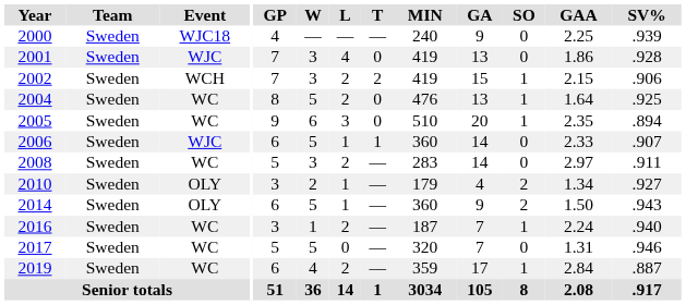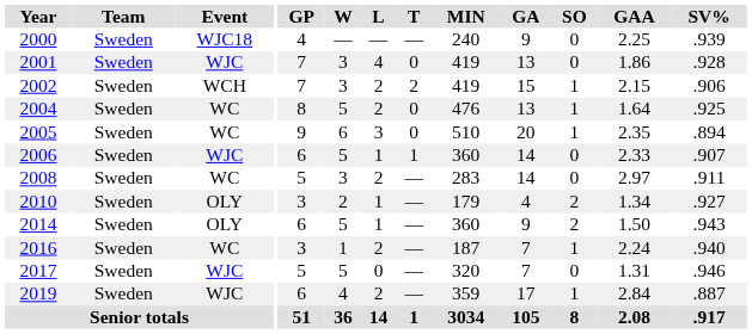 <table border="0" cellpadding="1" cellspacing="0" ID="Table3" style="text-align:center; width:40em;">
 <tr bgcolor="#e0e0e0">
 <th>Year</th>
 <th>Team</th>
 <th>Event</th>
 <th rowspan="99" bgcolor="#ffffff"></th>
 <th>GP</th>
 <th>W</th>
 <th>L</th>
 <th>T</th>
 <th>MIN</th>
 <th>GA</th>
 <th>SO</th>
 <th>GAA</th>
 <th>SV%</th>
 </tr>
 <tr>
 <td><a href='#'>2000</a></td>
 <td><a href='#'>Sweden</a></td>
 <td><a href='#'>WJC18</a></td>
 <td>4</td>
 <td>—</td>
 <td>—</td>
 <td>—</td>
 <td>240</td>
 <td>9</td>
 <td>0</td>
 <td>2.25</td>
 <td>.939</td>
 </tr>
 <tr bgcolor="#f0f0f0">
 <td><a href='#'>2001</a></td>
 <td><a href='#'>Sweden</a></td>
 <td><a href='#'>WJC</a></td>
 <td>7</td>
 <td>3</td>
 <td>4</td>
 <td>0</td>
 <td>419</td>
 <td>13</td>
 <td>0</td>
 <td>1.86</td>
 <td>.928</td>
 </tr>
 <tr>
 <td><a href='#'>2002</a></td>
 <td>Sweden</td>
 <td>WCH</td>
 <td>7</td>
 <td>3</td>
 <td>2</td>
 <td>2</td>
 <td>419</td>
 <td>15</td>
 <td>1</td>
 <td>2.15</td>
 <td>.906</td>
 </tr>
 <tr bgcolor="#f0f0f0">
 <td><a href='#'>2004</a></td>
 <td>Sweden</td>
 <td>WC</td>
 <td>8</td>
 <td>5</td>
 <td>2</td>
 <td>0</td>
 <td>476</td>
 <td>13</td>
 <td>1</td>
 <td>1.64</td>
 <td>.925</td>
 </tr>
 <tr>
 <td><a href='#'>2005</a></td>
 <td>Sweden</td>
 <td>WC</td>
 <td>9</td>
 <td>6</td>
 <td>3</td>
 <td>0</td>
 <td>510</td>
 <td>20</td>
 <td>1</td>
 <td>2.35</td>
 <td>.894</td>
 </tr>
 <tr bgcolor="#f0f0f0">
 <td><a href='#'>2006</a></td>
 <td>Sweden</td>
 <td><a href='#'>WJC</a></td>
 <td>6</td>
 <td>5</td>
 <td>1</td>
 <td>1</td>
 <td>360</td>
 <td>14</td>
 <td>0</td>
 <td>2.33</td>
 <td>.907</td>
 </tr>
 <tr>
 <td><a href='#'>2008</a></td>
 <td>Sweden</td>
 <td>WC</td>
 <td>5</td>
 <td>3</td>
 <td>2</td>
 <td>—</td>
 <td>283</td>
 <td>14</td>
 <td>0</td>
 <td>2.97</td>
 <td>.911</td>
 </tr>
 <tr bgcolor="#f0f0f0">
 <td><a href='#'>2010</a></td>
 <td>Sweden</td>
 <td>OLY</td>
 <td>3</td>
 <td>2</td>
 <td>1</td>
 <td>—</td>
 <td>179</td>
 <td>4</td>
 <td>2</td>
 <td>1.34</td>
 <td>.927</td>
 </tr>
 <tr>
 <td><a href='#'>2014</a></td>
 <td>Sweden</td>
 <td>OLY</td>
 <td>6</td>
 <td>5</td>
 <td>1</td>
 <td>—</td>
 <td>360</td>
 <td>9</td>
 <td>2</td>
 <td>1.50</td>
 <td>.943</td>
 </tr>
 <tr bgcolor="#f0f0f0">
 <td><a href='#'>2016</a></td>
 <td>Sweden</td>
 <td>WC</td>
 <td>3</td>
 <td>1</td>
 <td>2</td>
 <td>—</td>
 <td>187</td>
 <td>7</td>
 <td>1</td>
 <td>2.24</td>
 <td>.940</td>
 </tr>
 <tr>
 <td><a href='#'>2017</a></td>
 <td>Sweden</td>
-<td>WC</td>
+<td><a href='#'>WJC</a></td>
 <td>5</td>
 <td>5</td>
 <td>0</td>
 <td>—</td>
 <td>320</td>
 <td>7</td>
 <td>0</td>
 <td>1.31</td>
 <td>.946</td>
 </tr>
 <tr bgcolor="#f0f0f0">
 <td><a href='#'>2019</a></td>
 <td>Sweden</td>
-<td>WC</td>
+<td>WJC</td>
 <td>6</td>
 <td>4</td>
 <td>2</td>
 <td>—</td>
 <td>359</td>
 <td>17</td>
 <td>1</td>
 <td>2.84</td>
 <td>.887</td>
 </tr>
 <tr bgcolor="#e0e0e0">
 <th colspan="3">Senior totals</th>
 <th>51</th>
 <th>36</th>
 <th>14</th>
 <th>1</th>
 <th>3034</th>
 <th>105</th>
 <th>8</th>
 <th>2.08</th>
 <th>.917</th>
 </tr>
 </table>
